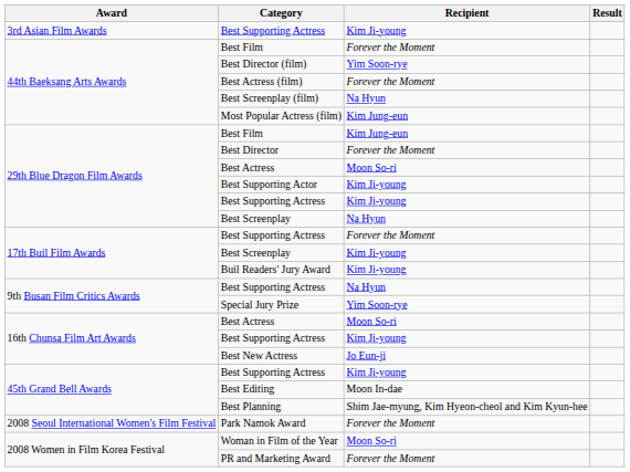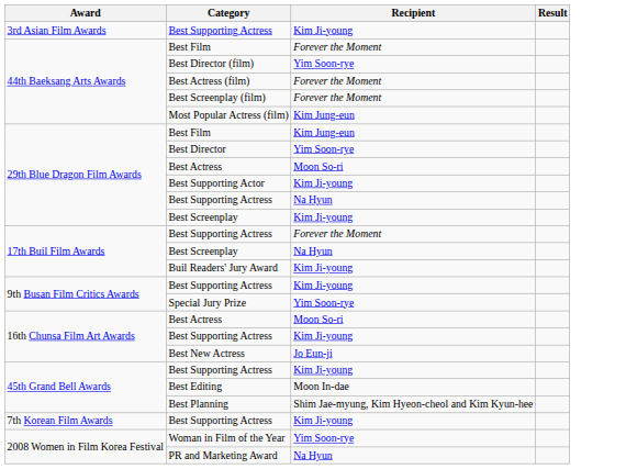 <table class="wikitable">
 <tr>
 <th>Award</th>
 <th>Category</th>
 <th>Recipient</th>
 <th>Result</th>
 </tr>
 <tr>
 <td><a href='#'>3rd Asian Film Awards</a></td>
 <td><a href='#'>Best Supporting Actress</a></td>
 <td><a href='#'>Kim Ji-young</a></td>
 <td></td>
 </tr>
 <tr>
 <td rowspan=5><a href='#'>44th Baeksang Arts Awards</a></td>
 <td>Best Film</td>
 <td><em>Forever the Moment</em></td>
 <td></td>
 </tr>
 <tr>
 <td>Best Director (film)</td>
 <td><a href='#'>Yim Soon-rye</a></td>
 <td></td>
 </tr>
 <tr>
 <td>Best Actress (film)</td>
 <td><em>Forever the Moment</em></td>
 <td></td>
 </tr>
 <tr>
 <td>Best Screenplay (film)</td>
-<td><a href='#'>Na Hyun</a></td>
+<td><em>Forever the Moment</em></td>
 <td></td>
 </tr>
 <tr>
 <td>Most Popular Actress (film)</td>
 <td><a href='#'>Kim Jung-eun</a></td>
 <td></td>
 </tr>
 <tr>
 <td rowspan=6><a href='#'>29th Blue Dragon Film Awards</a></td>
 <td>Best Film</td>
 <td><a href='#'>Kim Jung-eun</a></td>
 <td></td>
 </tr>
 <tr>
 <td>Best Director</td>
-<td><em>Forever the Moment</em></td>
+<td><a href='#'>Yim Soon-rye</a></td>
 <td></td>
 </tr>
 <tr>
 <td>Best Actress</td>
 <td><a href='#'>Moon So-ri</a></td>
 <td></td>
 </tr>
 <tr>
 <td>Best Supporting Actor</td>
 <td><a href='#'>Kim Ji-young</a></td>
 <td></td>
 </tr>
 <tr>
 <td>Best Supporting Actress</td>
-<td><a href='#'>Kim Ji-young</a></td>
+<td><a href='#'>Na Hyun</a></td>
 <td></td>
 </tr>
 <tr>
 <td>Best Screenplay</td>
-<td><a href='#'>Na Hyun</a></td>
+<td><a href='#'>Kim Ji-young</a></td>
 <td></td>
 </tr>
 <tr>
 <td rowspan=3><a href='#'>17th Buil Film Awards</a></td>
 <td>Best Supporting Actress</td>
 <td><em>Forever the Moment</em></td>
 <td></td>
 </tr>
 <tr>
 <td>Best Screenplay</td>
-<td><a href='#'>Kim Ji-young</a></td>
+<td><a href='#'>Na Hyun</a></td>
 <td></td>
 </tr>
 <tr>
 <td>Buil Readers' Jury Award</td>
 <td><a href='#'>Kim Ji-young</a></td>
 <td></td>
 </tr>
 <tr>
 <td rowspan=2>9th <a href='#'>Busan Film Critics Awards</a></td>
 <td>Best Supporting Actress</td>
-<td><a href='#'>Na Hyun</a></td>
+<td><a href='#'>Kim Ji-young</a></td>
 <td></td>
 </tr>
 <tr>
 <td>Special Jury Prize</td>
 <td><a href='#'>Yim Soon-rye</a></td>
 <td></td>
 </tr>
 <tr>
 <td rowspan=3>16th <a href='#'>Chunsa Film Art Awards</a></td>
 <td>Best Actress</td>
 <td><a href='#'>Moon So-ri</a></td>
 <td></td>
 </tr>
 <tr>
 <td>Best Supporting Actress</td>
 <td><a href='#'>Kim Ji-young</a></td>
 <td></td>
 </tr>
 <tr>
 <td>Best New Actress</td>
 <td><a href='#'>Jo Eun-ji</a></td>
 <td></td>
 </tr>
 <tr>
 <td rowspan=3><a href='#'>45th Grand Bell Awards</a></td>
 <td>Best Supporting Actress</td>
 <td><a href='#'>Kim Ji-young</a></td>
 <td></td>
 </tr>
 <tr>
 <td>Best Editing</td>
 <td>Moon In-dae</td>
 <td></td>
 </tr>
 <tr>
 <td>Best Planning</td>
 <td>Shim Jae-myung, Kim Hyeon-cheol and Kim Kyun-hee</td>
 <td></td>
 </tr>
 <tr>
-<td>2008 <a href='#'>Seoul International Women's Film Festival</a></td>
-<td>Park Namok Award</td>
-<td><em>Forever the Moment</em></td>
+<td>7th <a href='#'>Korean Film Awards</a></td>
+<td>Best Supporting Actress</td>
+<td><a href='#'>Kim Ji-young</a></td>
 <td></td>
 </tr>
 <tr>
 <td rowspan=2>2008 Women in Film Korea Festival</td>
 <td>Woman in Film of the Year</td>
-<td><a href='#'>Moon So-ri</a></td>
+<td><a href='#'>Yim Soon-rye</a></td>
 <td></td>
 </tr>
 <tr>
 <td>PR and Marketing Award</td>
-<td><em>Forever the Moment</em></td>
+<td><a href='#'>Na Hyun</a></td>
 <td></td>
 </tr>
 </table>
